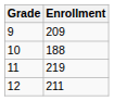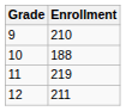 <table class="wikitable sortable">
 <tr>
 <th>Grade</th>
 <th>Enrollment</th>
 </tr>
 <tr>
 <td>9</td>
-<td>209</td>
+<td>210</td>
 </tr>
 <tr>
 <td>10</td>
 <td>188</td>
 </tr>
 <tr>
 <td>11</td>
 <td>219</td>
 </tr>
 <tr>
 <td>12</td>
 <td>211</td>
 </tr>
 </table>
